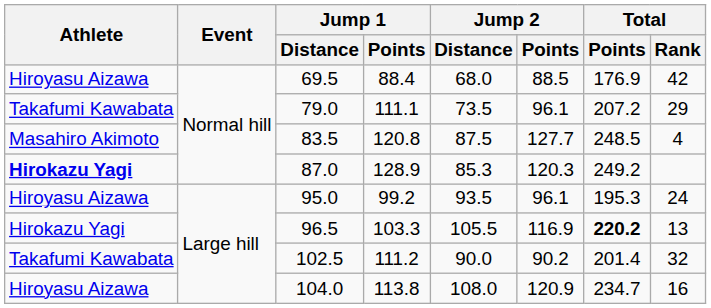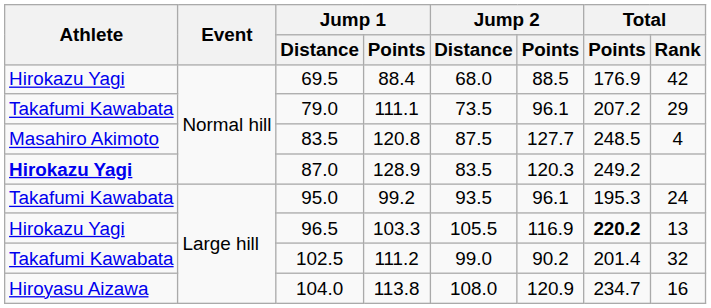 <table class="wikitable" style="font-size:90%">
 <tr>
 <th rowspan="2">Athlete</th>
 <th rowspan="2">Event</th>
 <th colspan="2">Jump 1</th>
 <th colspan="2">Jump 2</th>
 <th colspan="2">Total</th>
 </tr>
 <tr>
 <th>Distance</th>
 <th>Points</th>
 <th>Distance</th>
 <th>Points</th>
 <th>Points</th>
 <th>Rank</th>
 </tr>
 <tr>
-<td><a href='#'>Hiroyasu Aizawa</a></td>
+<td><a href='#'>Hirokazu Yagi</a></td>
 <td rowspan="4">Normal hill</td>
 <td align="center">69.5</td>
 <td align="center">88.4</td>
 <td align="center">68.0</td>
 <td align="center">88.5</td>
 <td align="center">176.9</td>
 <td align="center">42</td>
 </tr>
 <tr>
 <td><a href='#'>Takafumi Kawabata</a></td>
 <td align="center">79.0</td>
 <td align="center">111.1</td>
 <td align="center">73.5</td>
 <td align="center">96.1</td>
 <td align="center">207.2</td>
 <td align="center">29</td>
 </tr>
 <tr>
 <td><a href='#'>Masahiro Akimoto</a></td>
 <td align="center">83.5</td>
 <td align="center">120.8</td>
 <td align="center">87.5</td>
 <td align="center">127.7</td>
 <td align="center">248.5</td>
 <td align="center">4</td>
 </tr>
 <tr>
 <td><strong><a href='#'>Hirokazu Yagi</a></strong></td>
 <td align="center">87.0</td>
 <td align="center">128.9</td>
-<td align="center">85.3</td>
+<td align="center">83.5</td>
 <td align="center">120.3</td>
 <td align="center">249.2</td>
 <td align="center"></td>
 </tr>
 <tr>
-<td><a href='#'>Hiroyasu Aizawa</a></td>
+<td><a href='#'>Takafumi Kawabata</a></td>
 <td rowspan="4">Large hill</td>
 <td align="center">95.0</td>
 <td align="center">99.2</td>
 <td align="center">93.5</td>
 <td align="center">96.1</td>
 <td align="center">195.3</td>
 <td align="center">24</td>
 </tr>
 <tr>
 <td><a href='#'>Hirokazu Yagi</a></td>
 <td align="center">96.5</td>
 <td align="center">103.3</td>
 <td align="center">105.5</td>
 <td align="center">116.9</td>
 <td align="center"><strong>220.2</strong></td>
 <td align="center">13</td>
 </tr>
 <tr>
 <td><a href='#'>Takafumi Kawabata</a></td>
 <td align="center">102.5</td>
 <td align="center">111.2</td>
-<td align="center">90.0</td>
+<td align="center">99.0</td>
 <td align="center">90.2</td>
 <td align="center">201.4</td>
 <td align="center">32</td>
 </tr>
 <tr>
 <td><a href='#'>Hiroyasu Aizawa</a></td>
 <td align="center">104.0</td>
 <td align="center">113.8</td>
 <td align="center">108.0</td>
 <td align="center">120.9</td>
 <td align="center">234.7</td>
 <td align="center">16</td>
 </tr>
 </table>
